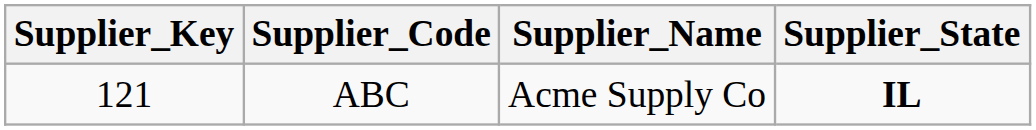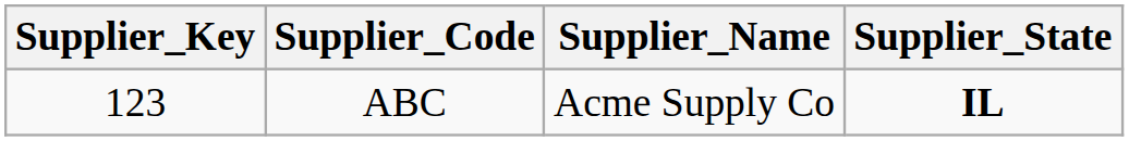 <table class="wikitable" style="text-align:center">
 <tr>
 <th>Supplier_Key</th>
 <th>Supplier_Code</th>
 <th>Supplier_Name</th>
 <th>Supplier_State</th>
 </tr>
 <tr>
-<td>121</td>
+<td>123</td>
 <td>ABC</td>
 <td>Acme Supply Co</td>
 <td><strong>IL</strong></td>
 </tr>
 </table>
